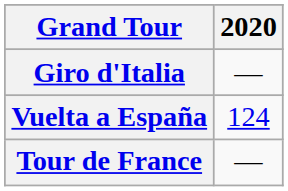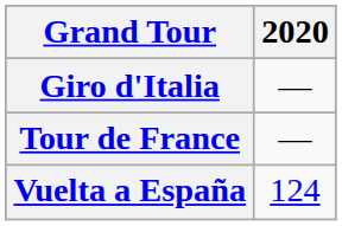 <table class="wikitable plainrowheaders">
 <tr>
 <th scope="col"><a href='#'>Grand Tour</a></th>
 <th scope="col">2020</th>
 </tr>
 <tr style="text-align:center;">
 <th scope="row"> <a href='#'>Giro d'Italia</a></th>
 <td>—</td>
 </tr>
 <tr style="text-align:center;">
+<th scope="row"> <a href='#'>Tour de France</a></th>
+<td>—</td>
+</tr>
+<tr style="text-align:center;">
 <th scope="row"> <a href='#'>Vuelta a España</a></th>
 <td><a href='#'>124</a></td>
 </tr>
-<tr style="text-align:center;">
-<th scope="row"> <a href='#'>Tour de France</a></th>
-<td>—</td>
-</tr>
 </table>
